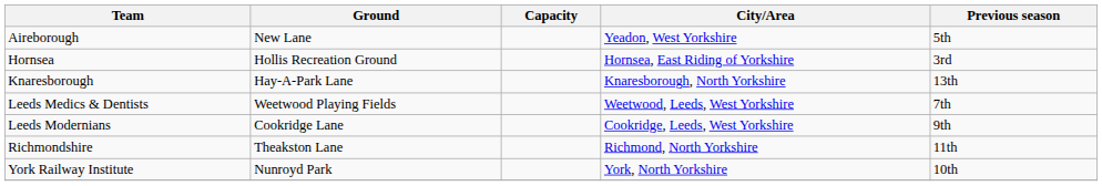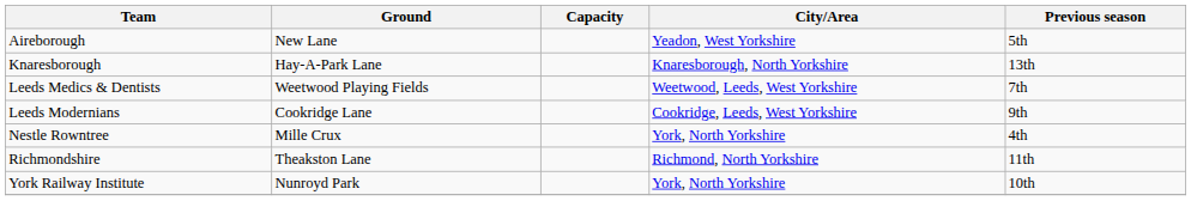 <table class="wikitable sortable" width=100%>
 <tr>
 <th>Team</th>
 <th>Ground</th>
 <th>Capacity</th>
 <th>City/Area</th>
 <th>Previous season</th>
 </tr>
 <tr>
 <td>Aireborough</td>
 <td>New Lane</td>
 <td></td>
 <td><a href='#'>Yeadon</a>, <a href='#'>West Yorkshire</a></td>
 <td>5th</td>
-</tr>
-<tr>
-<td>Hornsea</td>
-<td>Hollis Recreation Ground</td>
-<td></td>
-<td><a href='#'>Hornsea</a>, <a href='#'>East Riding of Yorkshire</a></td>
-<td>3rd</td>
 </tr>
 <tr>
 <td>Knaresborough</td>
 <td>Hay-A-Park Lane</td>
 <td></td>
 <td><a href='#'>Knaresborough</a>, <a href='#'>North Yorkshire</a></td>
 <td>13th</td>
 </tr>
 <tr>
 <td>Leeds Medics & Dentists</td>
 <td>Weetwood Playing Fields</td>
 <td></td>
 <td><a href='#'>Weetwood</a>, <a href='#'>Leeds</a>, <a href='#'>West Yorkshire</a></td>
 <td>7th</td>
 </tr>
 <tr>
 <td>Leeds Modernians</td>
 <td>Cookridge Lane</td>
 <td></td>
 <td><a href='#'>Cookridge</a>, <a href='#'>Leeds</a>, <a href='#'>West Yorkshire</a></td>
 <td>9th</td>
 </tr>
 <tr>
+<td>Nestle Rowntree</td>
+<td>Mille Crux</td>
+<td></td>
+<td><a href='#'>York</a>, <a href='#'>North Yorkshire</a></td>
+<td>4th</td>
+</tr>
+<tr>
 <td>Richmondshire</td>
 <td>Theakston Lane</td>
 <td></td>
 <td><a href='#'>Richmond</a>, <a href='#'>North Yorkshire</a></td>
 <td>11th</td>
 </tr>
 <tr>
 <td>York Railway Institute</td>
 <td>Nunroyd Park</td>
 <td></td>
 <td><a href='#'>York</a>, <a href='#'>North Yorkshire</a></td>
 <td>10th</td>
 </tr>
 <tr>
 </tr>
 </table>
